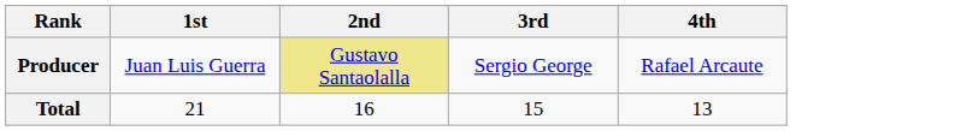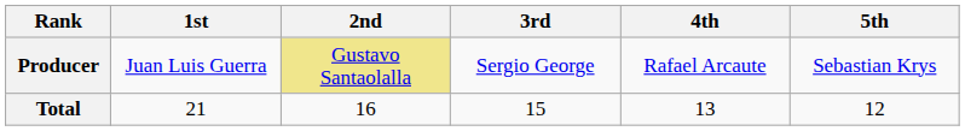 <table class="wikitable" border="1">
 <tr>
 <th width="75">Rank</th>
 <th width="125">1st</th>
 <th width="125">2nd</th>
 <th width="125">3rd</th>
 <th width="125">4th</th>
+<th width="125">5th</th>
 </tr>
 <tr align=center>
 <th>Producer</th>
 <td><a href='#'>Juan Luis Guerra</a></td>
 <td style="background: khaki;"><a href='#'>Gustavo Santaolalla</a></td>
 <td><a href='#'>Sergio George</a></td>
 <td><a href='#'>Rafael Arcaute</a></td>
+<td><a href='#'>Sebastian Krys</a></td>
 </tr>
 <tr align=center>
 <th>Total</th>
 <td>21</td>
 <td>16</td>
 <td>15</td>
 <td>13</td>
+<td>12</td>
 </tr>
 </table>
